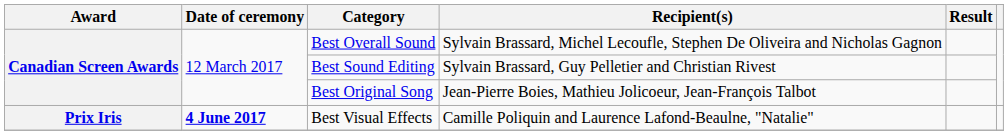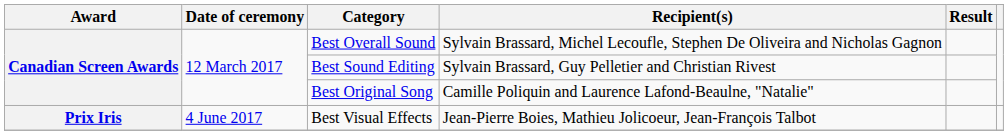 <table class="wikitable plainrowheaders sortable">
 <tr>
 <th scope="col">Award</th>
 <th scope="col">Date of ceremony</th>
 <th scope="col">Category</th>
 <th scope="col">Recipient(s)</th>
 <th scope="col">Result</th>
 <th scope="col" class="unsortable"></th>
 </tr>
 <tr>
 <th scope="row" rowspan=3><a href='#'>Canadian Screen Awards</a></th>
 <td rowspan=3><a href='#'>12 March 2017</a></td>
 <td><a href='#'>Best Overall Sound</a></td>
 <td>Sylvain Brassard, Michel Lecoufle, Stephen De Oliveira and Nicholas Gagnon</td>
 <td></td>
 <td style="text-align:center;" rowspan=3></td>
 </tr>
 <tr>
 <td><a href='#'>Best Sound Editing</a></td>
 <td>Sylvain Brassard, Guy Pelletier and Christian Rivest</td>
 <td></td>
 </tr>
 <tr>
 <td><a href='#'>Best Original Song</a></td>
-<td>Jean-Pierre Boies, Mathieu Jolicoeur, Jean-François Talbot</td>
+<td>Camille Poliquin and Laurence Lafond-Beaulne, "Natalie"</td>
 <td></td>
 </tr>
 <tr>
 <th scope="row"><a href='#'>Prix Iris</a></th>
-<td rowspan=1><strong><a href='#'>4 June 2017</a></strong></td>
+<td rowspan=1><a href='#'>4 June 2017</a></td>
 <td>Best Visual Effects</td>
-<td>Camille Poliquin and Laurence Lafond-Beaulne, "Natalie"</td>
+<td>Jean-Pierre Boies, Mathieu Jolicoeur, Jean-François Talbot</td>
 <td></td>
 <td style="text-align:center;" rowspan=1></td>
 </tr>
 <tr>
 </tr>
 </table>
